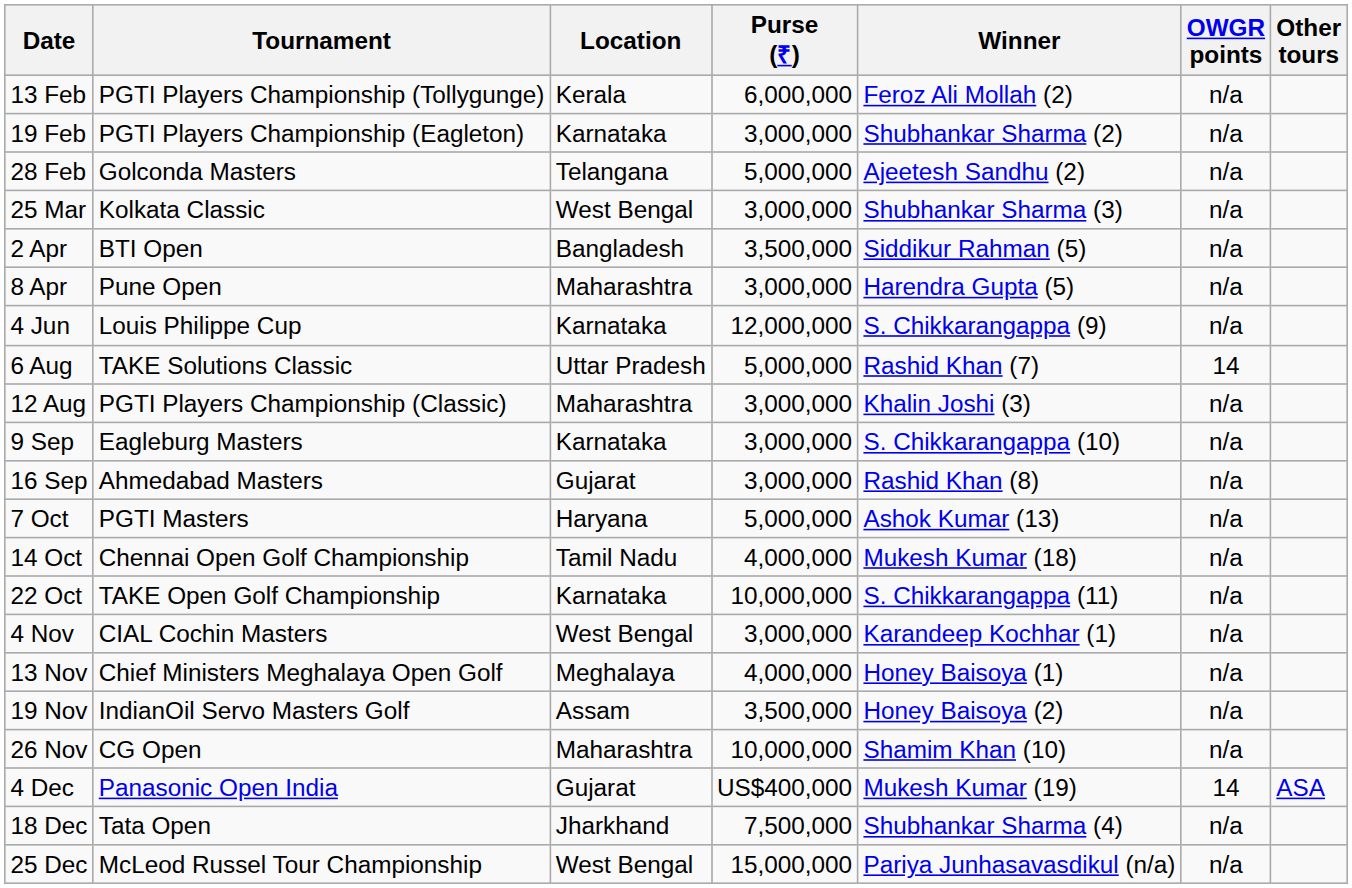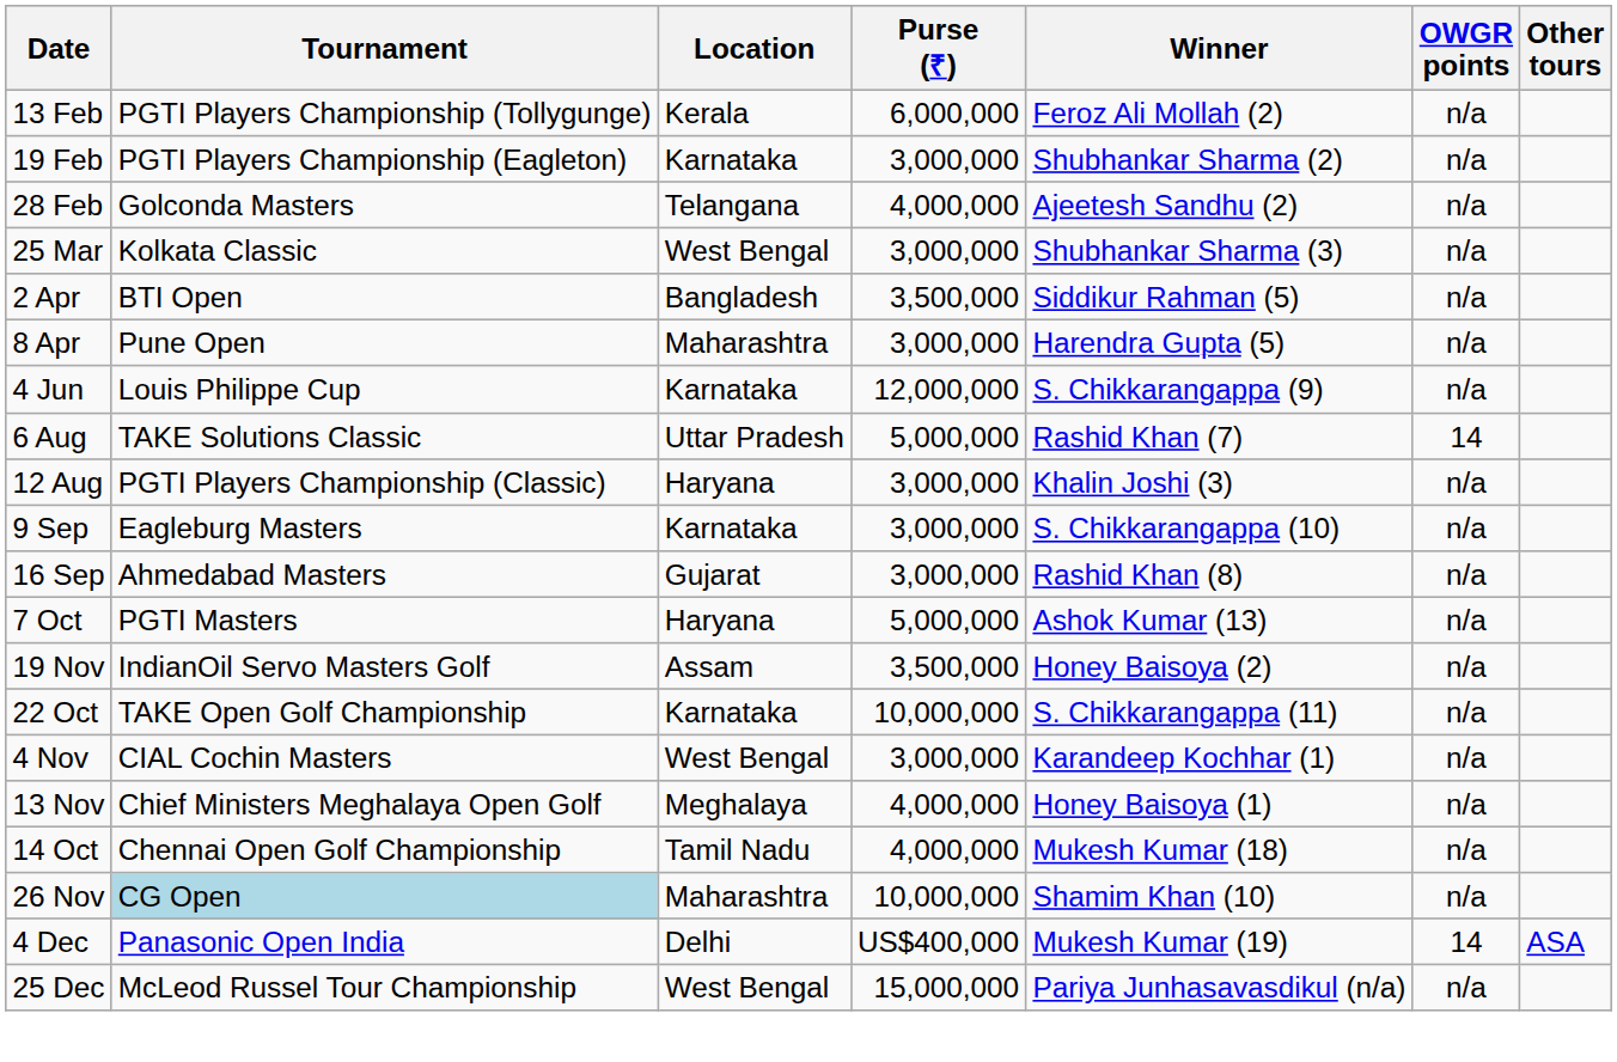 <table class="wikitable" style="font-size:95%">
 <tr>
 <th>Date</th>
 <th>Tournament</th>
 <th>Location</th>
 <th>Purse<br>(<a href='#'>₹</a>)</th>
 <th>Winner</th>
 <th><a href='#'>OWGR</a><br>points</th>
 <th>Other<br>tours</th>
 </tr>
 <tr>
 <td>13 Feb</td>
 <td>PGTI Players Championship (Tollygunge)</td>
 <td>Kerala</td>
 <td align=right>6,000,000</td>
 <td> <a href='#'>Feroz Ali Mollah</a> (2)</td>
 <td align=center>n/a</td>
 <td></td>
 </tr>
 <tr>
 <td>19 Feb</td>
 <td>PGTI Players Championship (Eagleton)</td>
 <td>Karnataka</td>
 <td align=right>3,000,000</td>
 <td> <a href='#'>Shubhankar Sharma</a> (2)</td>
 <td align=center>n/a</td>
 <td></td>
 </tr>
 <tr>
 <td>28 Feb</td>
 <td>Golconda Masters</td>
 <td>Telangana</td>
-<td align=right>5,000,000</td>
+<td align=right>4,000,000</td>
 <td> <a href='#'>Ajeetesh Sandhu</a> (2)</td>
 <td align=center>n/a</td>
 <td></td>
 </tr>
 <tr>
 <td>25 Mar</td>
 <td>Kolkata Classic</td>
 <td>West Bengal</td>
 <td align=right>3,000,000</td>
 <td> <a href='#'>Shubhankar Sharma</a> (3)</td>
 <td align=center>n/a</td>
 <td></td>
 </tr>
 <tr>
 <td>2 Apr</td>
 <td>BTI Open</td>
 <td>Bangladesh</td>
 <td align=right>3,500,000</td>
 <td> <a href='#'>Siddikur Rahman</a> (5)</td>
 <td align=center>n/a</td>
 <td></td>
 </tr>
 <tr>
 <td>8 Apr</td>
 <td>Pune Open</td>
 <td>Maharashtra</td>
 <td align=right>3,000,000</td>
 <td> <a href='#'>Harendra Gupta</a> (5)</td>
 <td align=center>n/a</td>
 <td></td>
 </tr>
 <tr>
 <td>4 Jun</td>
 <td>Louis Philippe Cup</td>
 <td>Karnataka</td>
 <td align=right>12,000,000</td>
 <td> <a href='#'>S. Chikkarangappa</a> (9)</td>
 <td align=center>n/a</td>
 <td></td>
 </tr>
 <tr>
 <td>6 Aug</td>
 <td>TAKE Solutions Classic</td>
 <td>Uttar Pradesh</td>
 <td align=right>5,000,000</td>
 <td> <a href='#'>Rashid Khan</a> (7)</td>
 <td align=center>14</td>
 <td></td>
 </tr>
 <tr>
 <td>12 Aug</td>
 <td>PGTI Players Championship (Classic)</td>
-<td>Maharashtra</td>
+<td>Haryana</td>
 <td align=right>3,000,000</td>
 <td> <a href='#'>Khalin Joshi</a> (3)</td>
 <td align=center>n/a</td>
 <td></td>
 </tr>
 <tr>
 <td>9 Sep</td>
 <td>Eagleburg Masters</td>
 <td>Karnataka</td>
 <td align=right>3,000,000</td>
 <td> <a href='#'>S. Chikkarangappa</a> (10)</td>
 <td align=center>n/a</td>
 <td></td>
 </tr>
 <tr>
 <td>16 Sep</td>
 <td>Ahmedabad Masters</td>
 <td>Gujarat</td>
 <td align=right>3,000,000</td>
 <td> <a href='#'>Rashid Khan</a> (8)</td>
 <td align=center>n/a</td>
 <td></td>
 </tr>
 <tr>
 <td>7 Oct</td>
 <td>PGTI Masters</td>
 <td>Haryana</td>
 <td align=right>5,000,000</td>
 <td> <a href='#'>Ashok Kumar</a> (13)</td>
 <td align=center>n/a</td>
 <td></td>
 </tr>
 <tr>
-<td>14 Oct</td>
-<td>Chennai Open Golf Championship</td>
-<td>Tamil Nadu</td>
-<td align=right>4,000,000</td>
-<td> <a href='#'>Mukesh Kumar</a> (18)</td>
+<td>19 Nov</td>
+<td>IndianOil Servo Masters Golf</td>
+<td>Assam</td>
+<td align=right>3,500,000</td>
+<td> <a href='#'>Honey Baisoya</a> (2)</td>
 <td align=center>n/a</td>
 <td></td>
 </tr>
 <tr>
 <td>22 Oct</td>
 <td>TAKE Open Golf Championship</td>
 <td>Karnataka</td>
 <td align=right>10,000,000</td>
 <td> <a href='#'>S. Chikkarangappa</a> (11)</td>
 <td align=center>n/a</td>
 <td></td>
 </tr>
 <tr>
 <td>4 Nov</td>
 <td>CIAL Cochin Masters</td>
 <td>West Bengal</td>
 <td align=right>3,000,000</td>
 <td> <a href='#'>Karandeep Kochhar</a> (1)</td>
 <td align=center>n/a</td>
 <td></td>
 </tr>
 <tr>
 <td>13 Nov</td>
 <td>Chief Ministers Meghalaya Open Golf</td>
 <td>Meghalaya</td>
 <td align=right>4,000,000</td>
 <td> <a href='#'>Honey Baisoya</a> (1)</td>
 <td align=center>n/a</td>
 <td></td>
 </tr>
 <tr>
-<td>19 Nov</td>
-<td>IndianOil Servo Masters Golf</td>
-<td>Assam</td>
-<td align=right>3,500,000</td>
-<td> <a href='#'>Honey Baisoya</a> (2)</td>
+<td>14 Oct</td>
+<td>Chennai Open Golf Championship</td>
+<td>Tamil Nadu</td>
+<td align=right>4,000,000</td>
+<td> <a href='#'>Mukesh Kumar</a> (18)</td>
 <td align=center>n/a</td>
 <td></td>
 </tr>
 <tr>
 <td>26 Nov</td>
-<td>CG Open</td>
+<td style="background: lightblue;">CG Open</td>
 <td>Maharashtra</td>
 <td align=right>10,000,000</td>
 <td> <a href='#'>Shamim Khan</a> (10)</td>
 <td align=center>n/a</td>
 <td></td>
 </tr>
 <tr>
 <td>4 Dec</td>
 <td><a href='#'>Panasonic Open India</a></td>
-<td>Gujarat</td>
+<td>Delhi</td>
 <td align=right>US$400,000</td>
 <td> <a href='#'>Mukesh Kumar</a> (19)</td>
 <td align=center>14</td>
 <td><a href='#'>ASA</a></td>
-</tr>
-<tr>
-<td>18 Dec</td>
-<td>Tata Open</td>
-<td>Jharkhand</td>
-<td align=right>7,500,000</td>
-<td> <a href='#'>Shubhankar Sharma</a> (4)</td>
-<td align=center>n/a</td>
-<td></td>
 </tr>
 <tr>
 <td>25 Dec</td>
 <td>McLeod Russel Tour Championship</td>
 <td>West Bengal</td>
 <td align=right>15,000,000</td>
 <td> <a href='#'>Pariya Junhasavasdikul</a> (n/a)</td>
 <td align=center>n/a</td>
 <td></td>
 </tr>
 </table>
